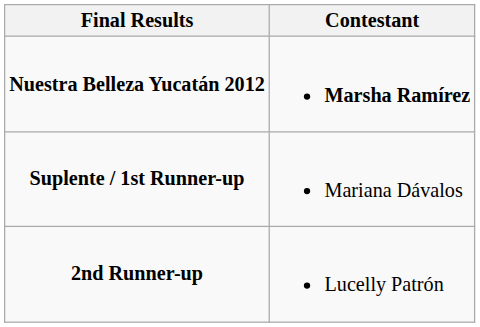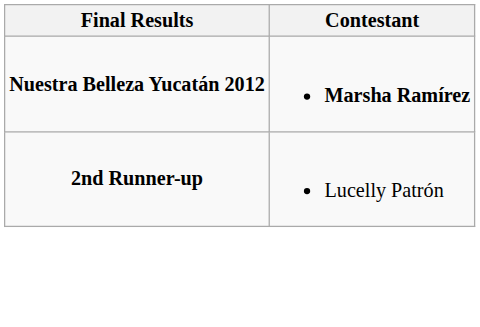 <table class="wikitable">
 <tr>
 <th>Final Results</th>
 <th>Contestant</th>
 </tr>
 <tr>
 <td align="center"><strong>Nuestra Belleza Yucatán 2012</strong></td>
 <td><br><ul><li><strong>Marsha Ramírez</strong></li></ul></td>
 </tr>
 <tr>
-<td align="center"><strong>Suplente / 1st Runner-up</strong></td>
-<td><br><ul><li>Mariana Dávalos</li></ul></td>
-</tr>
-<tr>
 <td align="center"><strong>2nd Runner-up</strong></td>
 <td><br><ul><li>Lucelly Patrón</li></ul></td>
 </tr>
 </table>
